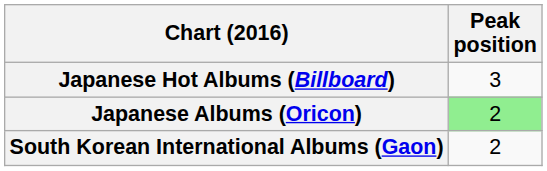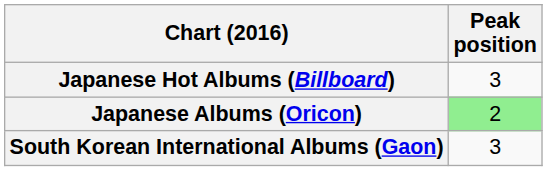 <table class="wikitable plainrowheaders" style="text-align:center">
 <tr>
 <th scope="col">Chart (2016)</th>
 <th scope="col">Peak<br> position</th>
 </tr>
 <tr>
 <th scope="row">Japanese Hot Albums (<em><a href='#'>Billboard</a></em>)</th>
 <td>3</td>
 </tr>
 <tr>
 <th scope="row">Japanese Albums (<a href='#'>Oricon</a>)</th>
 <td style="background: lightgreen;">2</td>
 </tr>
 <tr>
 <th scope="row">South Korean International Albums (<a href='#'>Gaon</a>)</th>
-<td>2</td>
+<td>3</td>
 </tr>
 </table>
